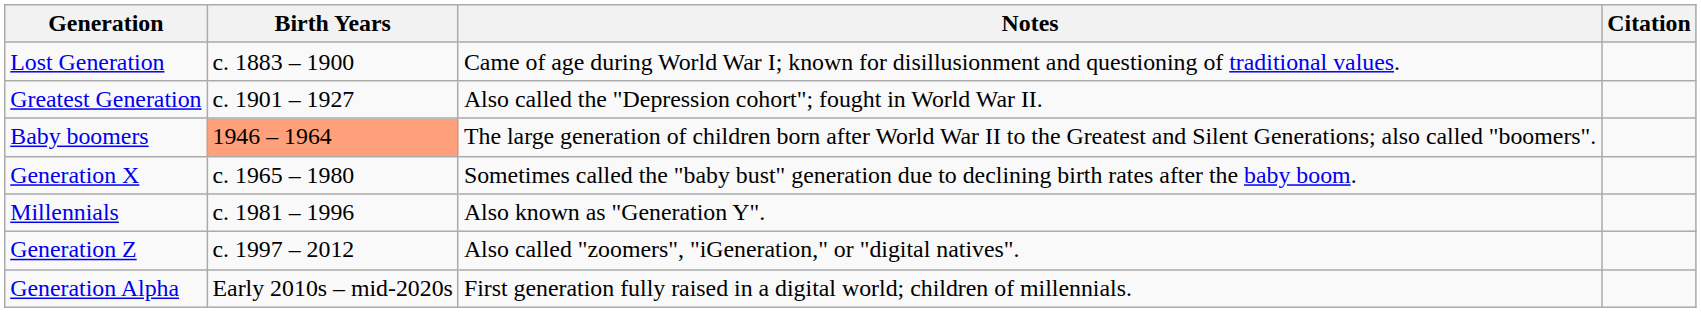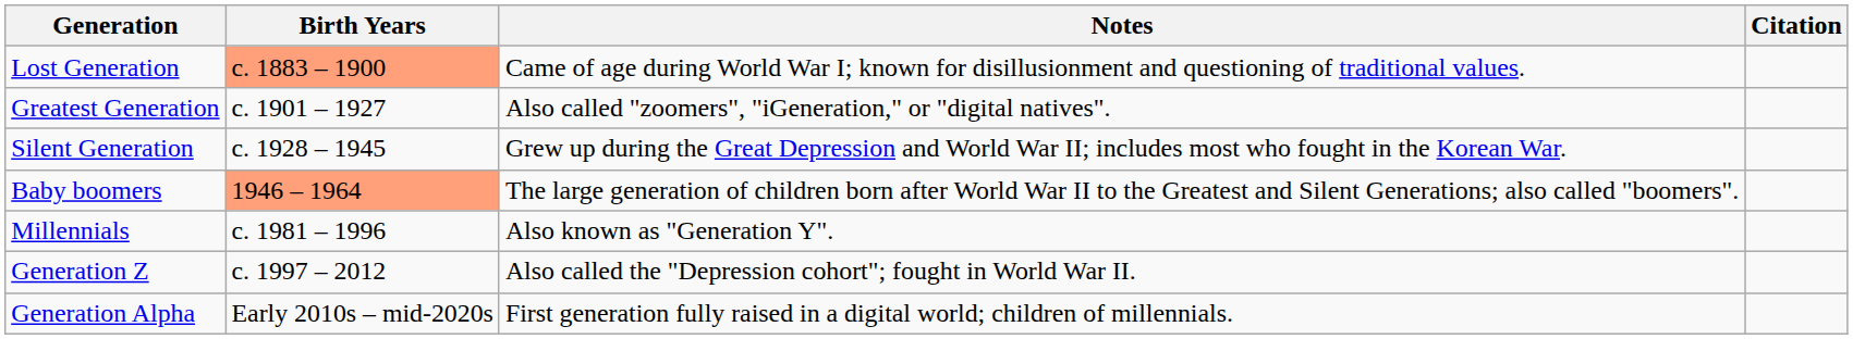 <table class="wikitable">
 <tr>
 <th>Generation</th>
 <th>Birth Years</th>
 <th>Notes</th>
 <th>Citation</th>
 </tr>
 <tr>
 <td><a href='#'>Lost Generation</a></td>
-<td>c. 1883 – 1900</td>
+<td style="background: lightsalmon;">c. 1883 – 1900</td>
 <td>Came of age during World War I; known for disillusionment and questioning of <a href='#'>traditional values</a>.</td>
 <td></td>
 </tr>
 <tr>
 <td><a href='#'>Greatest Generation</a></td>
 <td>c. 1901 – 1927</td>
-<td>Also called the "Depression cohort"; fought in World War II.</td>
+<td>Also called "zoomers", "iGeneration," or "digital natives".</td>
+<td></td>
+</tr>
+<tr>
+<td><a href='#'>Silent Generation</a></td>
+<td>c. 1928 – 1945</td>
+<td>Grew up during the <a href='#'>Great Depression</a> and World War II; includes most who fought in the <a href='#'>Korean War</a>.</td>
 <td></td>
 </tr>
 <tr>
 <td><a href='#'>Baby boomers</a></td>
 <td style="background: lightsalmon;">1946 – 1964</td>
 <td>The large generation of children born after World War II to the Greatest and Silent Generations; also called "boomers".</td>
-<td></td>
-</tr>
-<tr>
-<td><a href='#'>Generation X</a></td>
-<td>c. 1965 – 1980</td>
-<td>Sometimes called the "baby bust" generation due to declining birth rates after the <a href='#'>baby boom</a>.</td>
 <td></td>
 </tr>
 <tr>
 <td><a href='#'>Millennials</a></td>
 <td>c. 1981 – 1996</td>
 <td>Also known as "Generation Y".</td>
 <td></td>
 </tr>
 <tr>
 <td><a href='#'>Generation Z</a></td>
 <td>c. 1997 – 2012</td>
-<td>Also called "zoomers", "iGeneration," or "digital natives".</td>
+<td>Also called the "Depression cohort"; fought in World War II.</td>
 <td></td>
 </tr>
 <tr>
 <td><a href='#'>Generation Alpha</a></td>
 <td>Early 2010s – mid-2020s</td>
 <td>First generation fully raised in a digital world; children of millennials.</td>
 <td></td>
 </tr>
 </table>
